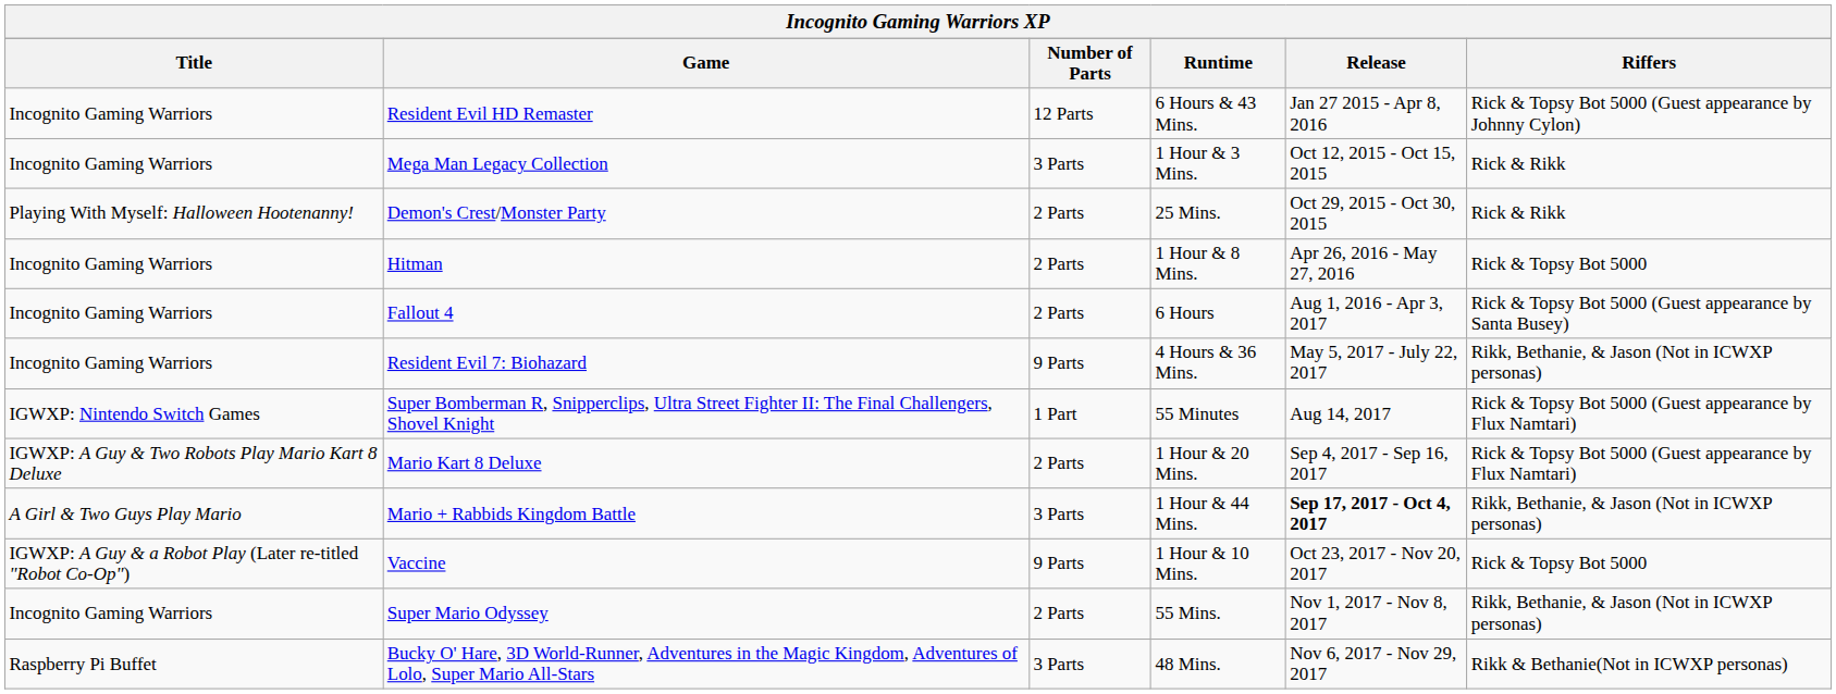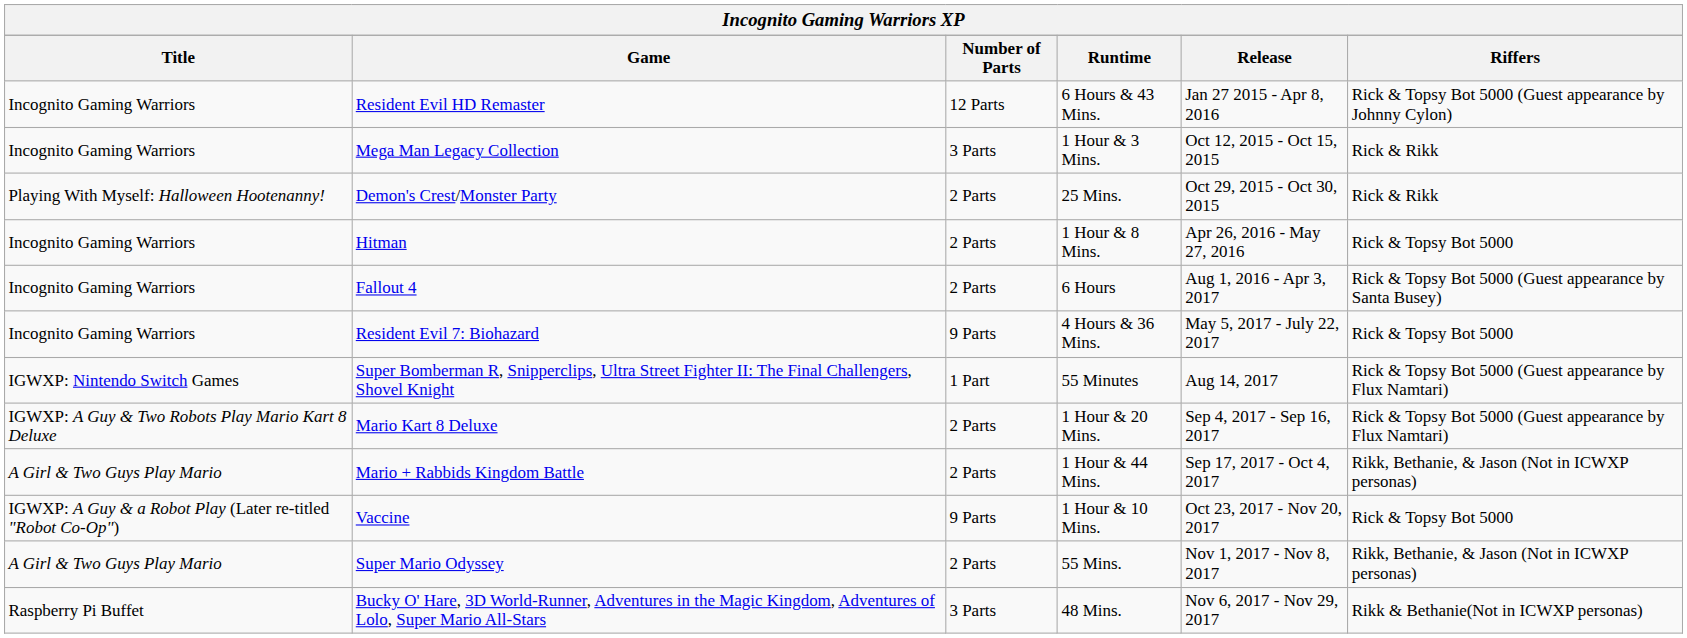 <table class="wikitable" style="width:100%">
 <tr style="text-align:center;">
 <th colspan="16" style="font-size:110%;"><em>Incognito Gaming Warriors XP</em></th>
 </tr>
 <tr style="text-align:center; background:#9F2929">
 </tr>
 <tr>
 <th>Title</th>
 <th>Game</th>
 <th>Number of Parts</th>
 <th>Runtime</th>
 <th>Release</th>
 <th>Riffers</th>
 </tr>
 <tr>
 <td>Incognito Gaming Warriors</td>
 <td><a href='#'>Resident Evil HD Remaster</a></td>
 <td>12 Parts</td>
 <td>6 Hours & 43 Mins.</td>
 <td>Jan 27 2015 - Apr 8, 2016</td>
 <td>Rick & Topsy Bot 5000 (Guest appearance by Johnny Cylon)</td>
 </tr>
 <tr>
 <td>Incognito Gaming Warriors</td>
 <td><a href='#'>Mega Man Legacy Collection</a></td>
 <td>3 Parts</td>
 <td>1 Hour & 3 Mins.</td>
 <td>Oct 12, 2015 - Oct 15, 2015</td>
 <td>Rick & Rikk</td>
 </tr>
 <tr>
 <td>Playing With Myself: <em>Halloween Hootenanny!</em></td>
 <td><a href='#'>Demon's Crest</a>/<a href='#'>Monster Party</a></td>
 <td>2 Parts</td>
 <td>25 Mins.</td>
 <td>Oct 29, 2015 - Oct 30, 2015</td>
 <td>Rick & Rikk</td>
 </tr>
 <tr>
 <td>Incognito Gaming Warriors</td>
 <td><a href='#'>Hitman</a></td>
 <td>2 Parts</td>
 <td>1 Hour & 8 Mins.</td>
 <td>Apr 26, 2016 - May 27, 2016</td>
 <td>Rick & Topsy Bot 5000</td>
 </tr>
 <tr>
 <td>Incognito Gaming Warriors</td>
 <td><a href='#'>Fallout 4</a></td>
 <td>2 Parts</td>
 <td>6 Hours</td>
 <td>Aug 1, 2016 - Apr 3, 2017</td>
 <td>Rick & Topsy Bot 5000 (Guest appearance by Santa Busey)</td>
 </tr>
 <tr>
 <td>Incognito Gaming Warriors</td>
 <td><a href='#'>Resident Evil 7: Biohazard</a></td>
 <td>9 Parts</td>
 <td>4 Hours & 36 Mins.</td>
 <td>May 5, 2017 - July 22, 2017</td>
-<td>Rikk, Bethanie, & Jason (Not in ICWXP personas)</td>
+<td>Rick & Topsy Bot 5000</td>
 </tr>
 <tr>
 <td>IGWXP: <a href='#'>Nintendo Switch</a> Games</td>
 <td><a href='#'>Super Bomberman R</a>, <a href='#'>Snipperclips</a>, <a href='#'>Ultra Street Fighter II: The Final Challengers</a>, <a href='#'>Shovel Knight</a></td>
 <td>1 Part</td>
 <td>55 Minutes</td>
 <td>Aug 14, 2017</td>
 <td>Rick & Topsy Bot 5000 (Guest appearance by Flux Namtari)</td>
 </tr>
 <tr>
 <td>IGWXP: <em>A Guy & Two Robots Play Mario Kart 8 Deluxe</em></td>
 <td><a href='#'>Mario Kart 8 Deluxe</a></td>
 <td>2 Parts</td>
 <td>1 Hour & 20 Mins.</td>
 <td>Sep 4, 2017 - Sep 16, 2017</td>
 <td>Rick & Topsy Bot 5000 (Guest appearance by Flux Namtari)</td>
 </tr>
 <tr>
 <td><em>A Girl & Two Guys Play Mario</em></td>
 <td><a href='#'>Mario + Rabbids Kingdom Battle</a></td>
-<td>3 Parts</td>
+<td>2 Parts</td>
 <td>1 Hour & 44 Mins.</td>
-<td><strong>Sep 17, 2017 - Oct 4, 2017</strong></td>
+<td>Sep 17, 2017 - Oct 4, 2017</td>
 <td>Rikk, Bethanie, & Jason (Not in ICWXP personas)</td>
 </tr>
 <tr>
 <td>IGWXP: <em>A Guy & a Robot Play</em> (Later re-titled <em>"Robot Co-Op"</em>)</td>
 <td><a href='#'>Vaccine</a></td>
 <td>9 Parts</td>
 <td>1 Hour & 10 Mins.</td>
 <td>Oct 23, 2017 - Nov 20, 2017</td>
 <td>Rick & Topsy Bot 5000</td>
 </tr>
 <tr>
-<td>Incognito Gaming Warriors</td>
+<td><em>A Girl & Two Guys Play Mario</em></td>
 <td><a href='#'>Super Mario Odyssey</a></td>
 <td>2 Parts</td>
 <td>55 Mins.</td>
 <td>Nov 1, 2017 - Nov 8, 2017</td>
 <td>Rikk, Bethanie, & Jason (Not in ICWXP personas)</td>
 </tr>
 <tr>
 <td>Raspberry Pi Buffet</td>
 <td><a href='#'>Bucky O' Hare</a>, <a href='#'>3D World-Runner</a>, <a href='#'>Adventures in the Magic Kingdom</a>, <a href='#'>Adventures of Lolo</a>, <a href='#'>Super Mario All-Stars</a></td>
 <td>3 Parts</td>
 <td>48 Mins.</td>
 <td>Nov 6, 2017 - Nov 29, 2017</td>
 <td>Rikk & Bethanie(Not in ICWXP personas)</td>
 </tr>
 </table>
